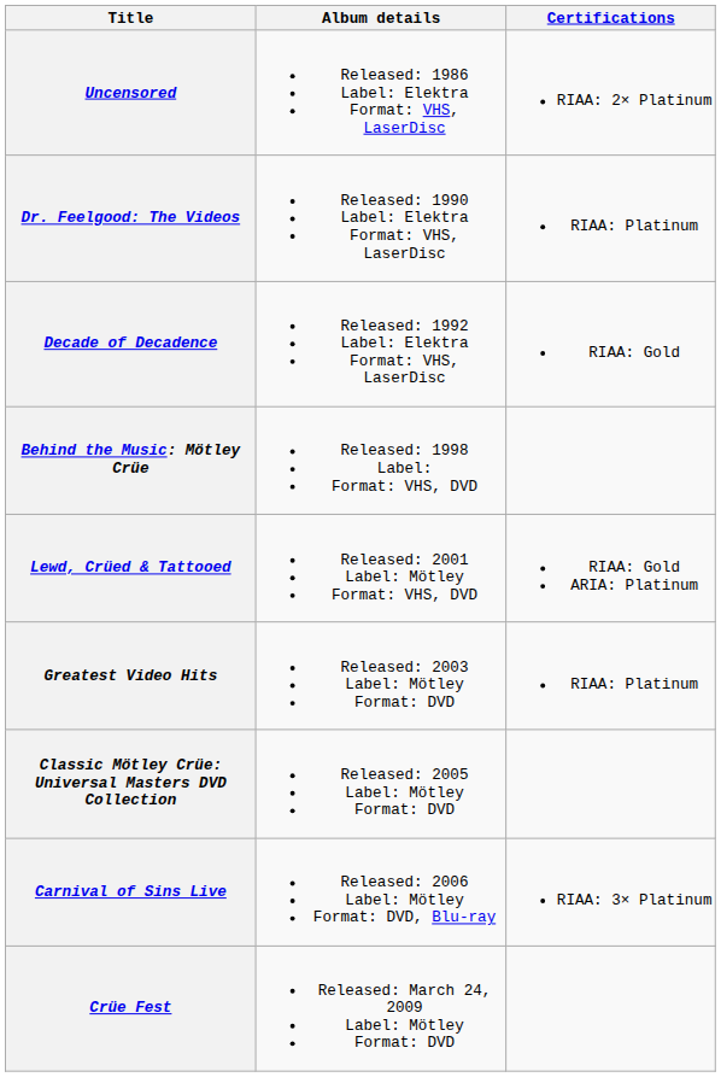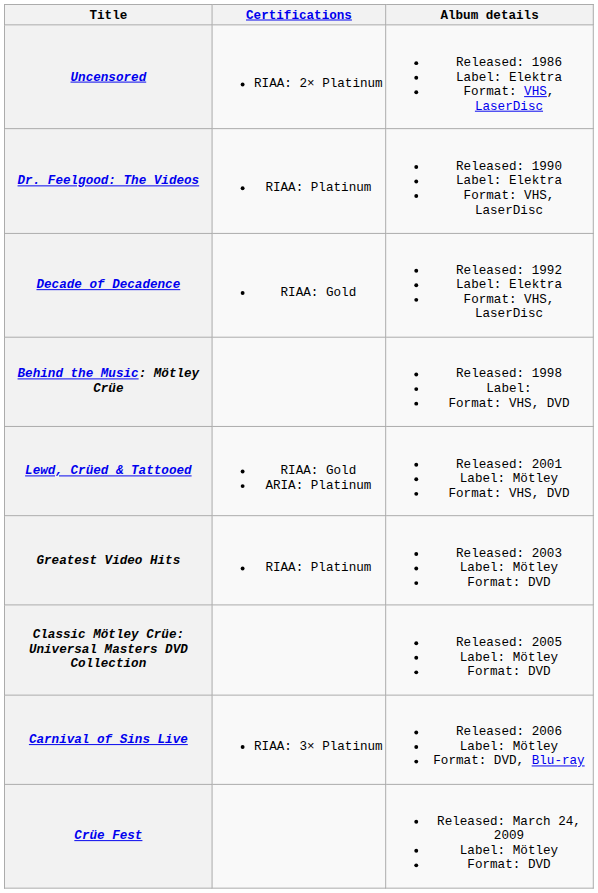 <table class="wikitable plainrowheaders" style="text-align:center;" border="1">
 <tr>
 <th scope="col" style="width:16em;">Title</th>
+<th scope="col"><a href='#'>Certifications</a></th>
 <th scope="col" style="width:16em;">Album details</th>
-<th scope="col"><a href='#'>Certifications</a></th>
 </tr>
 <tr>
 <th scope="row"><em><a href='#'>Uncensored</a></em></th>
+<td><br><ul><li>RIAA: 2× Platinum</li></ul></td>
 <td><br><ul><li>Released: 1986</li><li>Label: Elektra</li><li>Format: <a href='#'>VHS</a>, <a href='#'>LaserDisc</a></li></ul></td>
-<td><br><ul><li>RIAA: 2× Platinum</li></ul></td>
 </tr>
 <tr>
 <th scope="row"><em><a href='#'>Dr. Feelgood: The Videos</a></em></th>
+<td><br><ul><li>RIAA: Platinum</li></ul></td>
 <td><br><ul><li>Released: 1990</li><li>Label: Elektra</li><li>Format: VHS, LaserDisc</li></ul></td>
-<td><br><ul><li>RIAA: Platinum</li></ul></td>
 </tr>
 <tr>
 <th scope="row"><em><a href='#'>Decade of Decadence</a></em></th>
+<td><br><ul><li>RIAA: Gold</li></ul></td>
 <td><br><ul><li>Released: 1992</li><li>Label: Elektra</li><li>Format: VHS, LaserDisc</li></ul></td>
-<td><br><ul><li>RIAA: Gold</li></ul></td>
 </tr>
 <tr>
 <th scope="row"><em><a href='#'>Behind the Music</a>: Mötley Crüe</em></th>
+<td></td>
 <td><br><ul><li>Released: 1998</li><li>Label:</li><li>Format: VHS, DVD</li></ul></td>
-<td></td>
 </tr>
 <tr>
 <th scope="row"><em><a href='#'>Lewd, Crüed & Tattooed</a></em></th>
+<td><br><ul><li>RIAA: Gold</li><li>ARIA: Platinum</li></ul></td>
 <td><br><ul><li>Released: 2001</li><li>Label: Mötley</li><li>Format: VHS, DVD</li></ul></td>
-<td><br><ul><li>RIAA: Gold</li><li>ARIA: Platinum</li></ul></td>
 </tr>
 <tr>
 <th scope="row"><em>Greatest Video Hits</em></th>
+<td><br><ul><li>RIAA: Platinum</li></ul></td>
 <td><br><ul><li>Released: 2003</li><li>Label: Mötley</li><li>Format: DVD</li></ul></td>
-<td><br><ul><li>RIAA: Platinum</li></ul></td>
 </tr>
 <tr>
 <th scope="row"><em>Classic Mötley Crüe: Universal Masters DVD Collection</em></th>
+<td></td>
 <td><br><ul><li>Released: 2005</li><li>Label: Mötley</li><li>Format: DVD</li></ul></td>
-<td></td>
 </tr>
 <tr>
 <th scope="row"><em><a href='#'>Carnival of Sins Live</a></em></th>
+<td><br><ul><li>RIAA: 3× Platinum</li></ul></td>
 <td><br><ul><li>Released: 2006</li><li>Label: Mötley</li><li>Format: DVD, <a href='#'>Blu-ray</a></li></ul></td>
-<td><br><ul><li>RIAA: 3× Platinum</li></ul></td>
 </tr>
 <tr>
 <th scope="row"><em><a href='#'>Crüe Fest</a></em></th>
+<td></td>
 <td><br><ul><li>Released: March 24, 2009</li><li>Label: Mötley</li><li>Format: DVD</li></ul></td>
-<td></td>
 </tr>
 </table>
